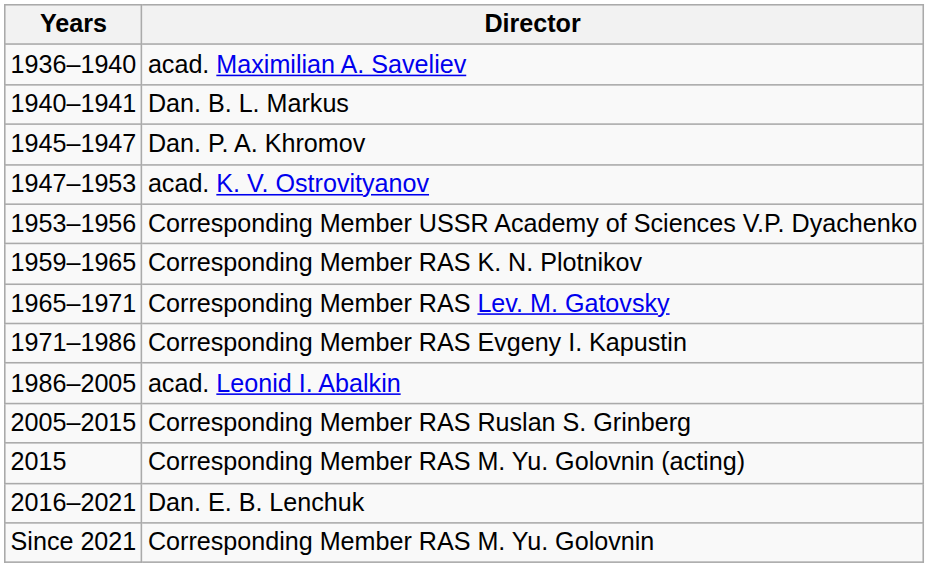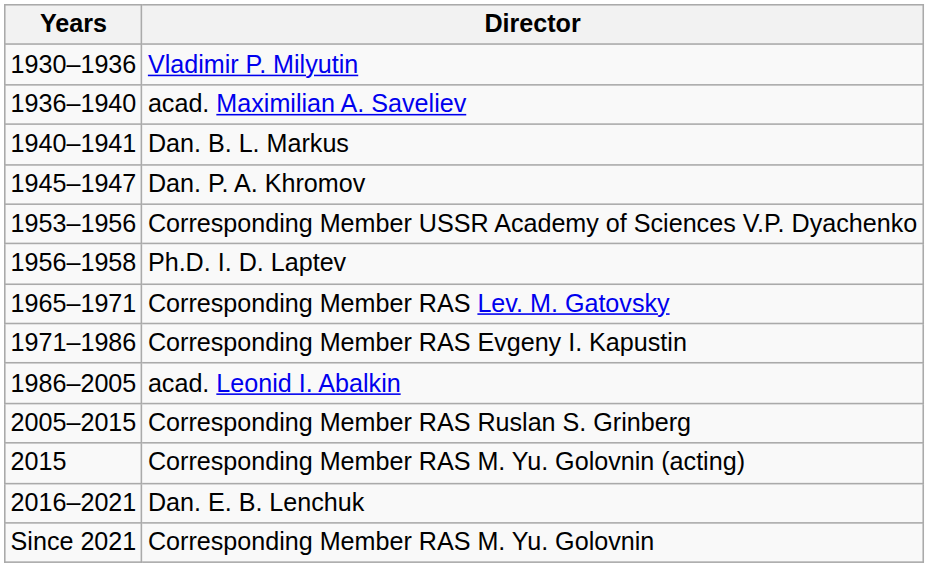 <table class="wikitable">
 <tr>
 <th>Years</th>
 <th>Director</th>
+</tr>
+<tr>
+<td>1930–1936</td>
+<td><a href='#'>Vladimir P. Milyutin</a></td>
 </tr>
 <tr>
 <td>1936–1940</td>
 <td>acad. <a href='#'>Maximilian A. Saveliev</a></td>
 </tr>
 <tr>
 <td>1940–1941</td>
 <td>Dan. B. L. Markus</td>
 </tr>
 <tr>
 <td>1945–1947</td>
 <td>Dan. P. A. Khromov</td>
 </tr>
 <tr>
-<td>1947–1953</td>
-<td>acad. <a href='#'>K. V. Ostrovityanov</a></td>
-</tr>
-<tr>
 <td>1953–1956</td>
 <td>Corresponding Member USSR Academy of Sciences V.P. Dyachenko</td>
 </tr>
 <tr>
-<td>1959–1965</td>
-<td>Corresponding Member RAS K. N. Plotnikov</td>
+<td>1956–1958</td>
+<td>Ph.D. I. D. Laptev</td>
 </tr>
 <tr>
 <td>1965–1971</td>
 <td>Corresponding Member RAS <a href='#'>Lev. M. Gatovsky</a></td>
 </tr>
 <tr>
 <td>1971–1986</td>
 <td>Corresponding Member RAS Evgeny I. Kapustin</td>
 </tr>
 <tr>
 <td>1986–2005</td>
 <td>acad. <a href='#'>Leonid I. Abalkin</a></td>
 </tr>
 <tr>
 <td>2005–2015</td>
 <td>Corresponding Member RAS Ruslan S. Grinberg</td>
 </tr>
 <tr>
 <td>2015</td>
 <td>Corresponding Member RAS M. Yu. Golovnin (acting)</td>
 </tr>
 <tr>
 <td>2016–2021</td>
 <td>Dan. E. B. Lenchuk</td>
 </tr>
 <tr>
 <td>Since 2021</td>
 <td>Corresponding Member RAS M. Yu. Golovnin</td>
 </tr>
 </table>
